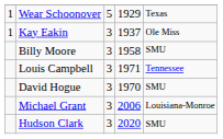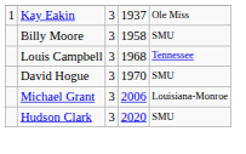 <table class="wikitable">
 <tr>
-</tr>
-<tr>
-<td>1</td>
-<td><a href='#'>Wear Schoonover</a></td>
-<td>5</td>
-<td>1929</td>
-<td style="font-size:80%;">Texas</td>
 </tr>
 <tr>
 <td>1</td>
 <td><a href='#'>Kay Eakin</a></td>
 <td>3</td>
 <td>1937</td>
 <td style="font-size:80%;">Ole Miss</td>
 </tr>
 <tr>
 <td></td>
 <td>Billy Moore</td>
 <td>3</td>
 <td>1958</td>
 <td style="font-size:80%;">SMU</td>
 </tr>
 <tr>
 <td></td>
 <td>Louis Campbell</td>
 <td>3</td>
-<td>1971</td>
+<td>1968</td>
 <td style="font-size:80%;"><a href='#'>Tennessee</a></td>
 </tr>
 <tr>
 <td></td>
 <td>David Hogue</td>
 <td>3</td>
 <td>1970</td>
 <td style="font-size:80%;">SMU</td>
 </tr>
 <tr>
 <td></td>
 <td><a href='#'>Michael Grant</a></td>
 <td>3</td>
 <td><a href='#'>2006</a></td>
 <td style="font-size:80%;">Louisiana-Monroe</td>
 </tr>
 <tr>
 <td></td>
 <td><a href='#'>Hudson Clark</a></td>
 <td>3</td>
 <td><a href='#'>2020</a></td>
 <td style="font-size:80%;">SMU</td>
 </tr>
 </table>
